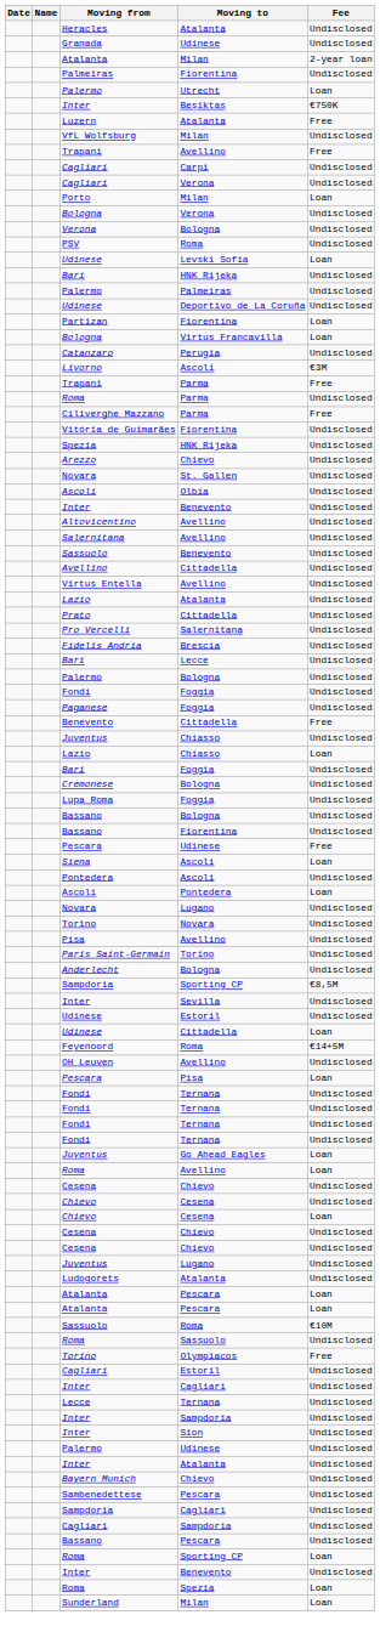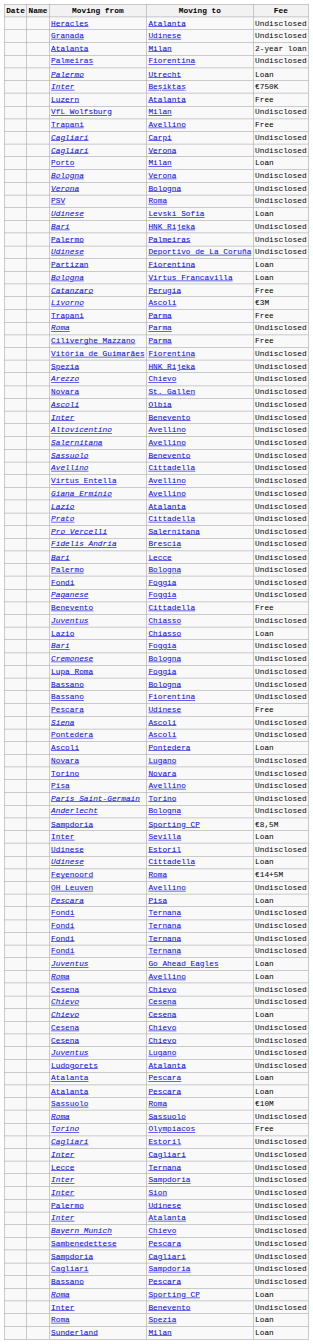 <table class="wikitable sortable">
 <tr>
 <th>Date</th>
 <th>Name</th>
 <th>Moving from</th>
 <th>Moving to</th>
 <th>Fee</th>
 </tr>
 <tr>
 <td></td>
 <td> </td>
 <td> <a href='#'>Heracles</a></td>
 <td><a href='#'>Atalanta</a></td>
 <td>Undisclosed</td>
 </tr>
 <tr>
 <td></td>
 <td> </td>
 <td> <a href='#'>Granada</a></td>
 <td><a href='#'>Udinese</a></td>
 <td>Undisclosed</td>
 </tr>
 <tr>
 <td></td>
 <td> </td>
 <td><a href='#'>Atalanta</a></td>
 <td><a href='#'>Milan</a></td>
 <td>2-year loan</td>
 </tr>
 <tr>
 <td></td>
 <td> </td>
 <td> <a href='#'>Palmeiras</a></td>
 <td><a href='#'>Fiorentina</a></td>
 <td>Undisclosed</td>
 </tr>
 <tr>
 <td></td>
 <td> </td>
 <td><em><a href='#'>Palermo</a></em></td>
 <td> <a href='#'>Utrecht</a></td>
 <td>Loan</td>
 </tr>
 <tr>
 <td></td>
 <td> </td>
 <td><em><a href='#'>Inter</a></em></td>
 <td> <a href='#'>Beşiktaş</a></td>
 <td>€750K</td>
 </tr>
 <tr>
 <td></td>
 <td> </td>
 <td> <a href='#'>Luzern</a></td>
 <td><a href='#'>Atalanta</a></td>
 <td>Free</td>
 </tr>
 <tr>
 <td></td>
 <td> </td>
 <td> <a href='#'>VfL Wolfsburg</a></td>
 <td><a href='#'>Milan</a></td>
 <td>Undisclosed</td>
 </tr>
 <tr>
 <td></td>
 <td></td>
 <td><a href='#'>Trapani</a></td>
 <td><a href='#'>Avellino</a></td>
 <td>Free</td>
 </tr>
 <tr>
 <td></td>
 <td></td>
 <td><em><a href='#'>Cagliari</a></em></td>
 <td><a href='#'>Carpi</a></td>
 <td>Undisclosed</td>
 </tr>
 <tr>
 <td></td>
 <td></td>
 <td><em><a href='#'>Cagliari</a></em></td>
 <td><a href='#'>Verona</a></td>
 <td>Undisclosed</td>
 </tr>
 <tr>
 <td></td>
 <td> </td>
 <td> <a href='#'>Porto</a></td>
 <td><a href='#'>Milan</a></td>
 <td>Loan</td>
 </tr>
 <tr>
 <td></td>
 <td></td>
 <td><em><a href='#'>Bologna</a></em></td>
 <td><a href='#'>Verona</a></td>
 <td>Undisclosed</td>
 </tr>
 <tr>
 <td></td>
 <td> </td>
 <td><em><a href='#'>Verona</a></em></td>
 <td><a href='#'>Bologna</a></td>
 <td>Undisclosed</td>
 </tr>
 <tr>
 <td></td>
 <td> </td>
 <td> <a href='#'>PSV</a></td>
 <td><a href='#'>Roma</a></td>
 <td>Undisclosed</td>
 </tr>
 <tr>
 <td></td>
 <td> </td>
 <td><em><a href='#'>Udinese</a></em></td>
 <td> <a href='#'>Levski Sofia</a></td>
 <td>Loan</td>
 </tr>
 <tr>
 <td></td>
 <td> </td>
 <td><em><a href='#'>Bari</a></em></td>
 <td> <a href='#'>HNK Rijeka</a></td>
 <td>Undisclosed</td>
 </tr>
 <tr>
 <td></td>
 <td> </td>
 <td><a href='#'>Palermo</a></td>
 <td> <a href='#'>Palmeiras</a></td>
 <td>Undisclosed</td>
 </tr>
 <tr>
 <td></td>
 <td> </td>
 <td><em><a href='#'>Udinese</a></em></td>
 <td> <a href='#'>Deportivo de La Coruña</a></td>
 <td>Undisclosed</td>
 </tr>
 <tr>
 <td></td>
 <td> </td>
 <td> <a href='#'>Partizan</a></td>
 <td><a href='#'>Fiorentina</a></td>
 <td>Loan</td>
 </tr>
 <tr>
 <td></td>
 <td></td>
 <td><em><a href='#'>Bologna</a></em></td>
 <td><a href='#'>Virtus Francavilla</a></td>
 <td>Loan</td>
 </tr>
 <tr>
 <td></td>
 <td></td>
 <td><em><a href='#'>Catanzaro</a></em></td>
 <td><a href='#'>Perugia</a></td>
-<td>Undisclosed</td>
+<td>Free</td>
 </tr>
 <tr>
 <td></td>
 <td></td>
 <td><em><a href='#'>Livorno</a></em></td>
 <td><a href='#'>Ascoli</a></td>
 <td>€3M</td>
 </tr>
 <tr>
 <td></td>
 <td></td>
 <td><a href='#'>Trapani</a></td>
 <td><a href='#'>Parma</a></td>
 <td>Free</td>
 </tr>
 <tr>
 <td></td>
 <td></td>
 <td><em><a href='#'>Roma</a></em></td>
 <td><a href='#'>Parma</a></td>
 <td>Undisclosed</td>
 </tr>
 <tr>
 <td></td>
 <td></td>
 <td><a href='#'>Ciliverghe Mazzano</a></td>
 <td><a href='#'>Parma</a></td>
 <td>Free</td>
 </tr>
 <tr>
 <td></td>
 <td> </td>
 <td> <a href='#'>Vitória de Guimarães</a></td>
 <td><a href='#'>Fiorentina</a></td>
 <td>Undisclosed</td>
 </tr>
 <tr>
 <td></td>
 <td> </td>
 <td><a href='#'>Spezia</a></td>
 <td> <a href='#'>HNK Rijeka</a></td>
 <td>Undisclosed</td>
 </tr>
 <tr>
 <td></td>
 <td></td>
 <td><em><a href='#'>Arezzo</a></em></td>
 <td><a href='#'>Chievo</a></td>
 <td>Undisclosed</td>
 </tr>
 <tr>
 <td></td>
 <td> </td>
 <td><a href='#'>Novara</a></td>
 <td> <a href='#'>St. Gallen</a></td>
 <td>Undisclosed</td>
 </tr>
 <tr>
 <td></td>
 <td></td>
 <td><em><a href='#'>Ascoli</a></em></td>
 <td><a href='#'>Olbia</a></td>
 <td>Undisclosed</td>
 </tr>
 <tr>
 <td></td>
 <td> </td>
 <td><em><a href='#'>Inter</a></em></td>
 <td><a href='#'>Benevento</a></td>
 <td>Undisclosed</td>
 </tr>
 <tr>
 <td></td>
 <td></td>
 <td><em><a href='#'>Altovicentino</a></em></td>
 <td><a href='#'>Avellino</a></td>
 <td>Undisclosed</td>
 </tr>
 <tr>
 <td></td>
 <td></td>
 <td><em><a href='#'>Salernitana</a></em></td>
 <td><a href='#'>Avellino</a></td>
 <td>Undisclosed</td>
 </tr>
 <tr>
 <td></td>
 <td> </td>
 <td><em><a href='#'>Sassuolo</a></em></td>
 <td><a href='#'>Benevento</a></td>
 <td>Undisclosed</td>
 </tr>
 <tr>
 <td></td>
 <td></td>
 <td><em><a href='#'>Avellino</a></em></td>
 <td><a href='#'>Cittadella</a></td>
 <td>Undisclosed</td>
 </tr>
 <tr>
 <td></td>
 <td></td>
 <td><a href='#'>Virtus Entella</a></td>
+<td><a href='#'>Avellino</a></td>
+<td>Undisclosed</td>
+</tr>
+<tr>
+<td></td>
+<td></td>
+<td><em><a href='#'>Giana Erminio</a></em></td>
 <td><a href='#'>Avellino</a></td>
 <td>Undisclosed</td>
 </tr>
 <tr>
 <td></td>
 <td> </td>
 <td><em><a href='#'>Lazio</a></em></td>
 <td><a href='#'>Atalanta</a></td>
 <td>Undisclosed</td>
 </tr>
 <tr>
 <td></td>
 <td> </td>
 <td><em><a href='#'>Prato</a></em></td>
 <td><a href='#'>Cittadella</a></td>
 <td>Undisclosed</td>
 </tr>
 <tr>
 <td></td>
 <td></td>
 <td><em><a href='#'>Pro Vercelli</a></em></td>
 <td><a href='#'>Salernitana</a></td>
 <td>Undisclosed</td>
 </tr>
 <tr>
 <td></td>
 <td></td>
 <td><em><a href='#'>Fidelis Andria</a></em></td>
 <td><a href='#'>Brescia</a></td>
 <td>Undisclosed</td>
 </tr>
 <tr>
 <td></td>
 <td></td>
 <td><em><a href='#'>Bari</a></em></td>
 <td><a href='#'>Lecce</a></td>
 <td>Undisclosed</td>
 </tr>
 <tr>
 <td></td>
 <td> </td>
 <td><a href='#'>Palermo</a></td>
 <td><a href='#'>Bologna</a></td>
 <td>Undisclosed</td>
 </tr>
 <tr>
 <td></td>
 <td></td>
 <td><a href='#'>Fondi</a></td>
 <td><a href='#'>Foggia</a></td>
 <td>Undisclosed</td>
 </tr>
 <tr>
 <td></td>
 <td></td>
 <td><em><a href='#'>Paganese</a></em></td>
 <td><a href='#'>Foggia</a></td>
 <td>Undisclosed</td>
 </tr>
 <tr>
 <td></td>
 <td></td>
 <td><a href='#'>Benevento</a></td>
 <td><a href='#'>Cittadella</a></td>
 <td>Free</td>
 </tr>
 <tr>
 <td></td>
 <td> </td>
 <td><em><a href='#'>Juventus</a></em></td>
 <td> <a href='#'>Chiasso</a></td>
 <td>Undisclosed</td>
 </tr>
 <tr>
 <td></td>
 <td> </td>
 <td><a href='#'>Lazio</a></td>
 <td> <a href='#'>Chiasso</a></td>
 <td>Loan</td>
 </tr>
 <tr>
 <td></td>
 <td></td>
 <td><em><a href='#'>Bari</a></em></td>
 <td><a href='#'>Foggia</a></td>
 <td>Undisclosed</td>
 </tr>
 <tr>
 <td></td>
 <td></td>
 <td><em><a href='#'>Cremonese</a></em></td>
 <td><a href='#'>Bologna</a></td>
 <td>Undisclosed</td>
 </tr>
 <tr>
 <td></td>
 <td></td>
 <td><a href='#'>Lupa Roma</a></td>
 <td><a href='#'>Foggia</a></td>
 <td>Undisclosed</td>
 </tr>
 <tr>
 <td></td>
 <td></td>
 <td><a href='#'>Bassano</a></td>
 <td><a href='#'>Bologna</a></td>
 <td>Undisclosed</td>
 </tr>
 <tr>
 <td></td>
 <td></td>
 <td><a href='#'>Bassano</a></td>
 <td><a href='#'>Fiorentina</a></td>
 <td>Undisclosed</td>
 </tr>
 <tr>
 <td></td>
 <td> </td>
 <td><a href='#'>Pescara</a></td>
 <td><a href='#'>Udinese</a></td>
 <td>Free</td>
 </tr>
 <tr>
 <td></td>
 <td></td>
 <td><em><a href='#'>Siena</a></em></td>
 <td><a href='#'>Ascoli</a></td>
-<td>Loan</td>
+<td>Undisclosed</td>
 </tr>
 <tr>
 <td></td>
 <td></td>
 <td><a href='#'>Pontedera</a></td>
 <td><a href='#'>Ascoli</a></td>
 <td>Undisclosed</td>
 </tr>
 <tr>
 <td></td>
 <td></td>
 <td><a href='#'>Ascoli</a></td>
 <td><a href='#'>Pontedera</a></td>
 <td>Loan</td>
 </tr>
 <tr>
 <td></td>
 <td> </td>
 <td><a href='#'>Novara</a></td>
 <td> <a href='#'>Lugano</a></td>
 <td>Undisclosed</td>
 </tr>
 <tr>
 <td></td>
 <td></td>
 <td><a href='#'>Torino</a></td>
 <td><a href='#'>Novara</a></td>
 <td>Undisclosed</td>
 </tr>
 <tr>
 <td></td>
 <td></td>
 <td><a href='#'>Pisa</a></td>
 <td><a href='#'>Avellino</a></td>
 <td>Undisclosed</td>
 </tr>
 <tr>
 <td></td>
 <td></td>
 <td> <em><a href='#'>Paris Saint-Germain</a></em></td>
 <td><a href='#'>Torino</a></td>
 <td>Undisclosed</td>
 </tr>
 <tr>
 <td></td>
 <td></td>
 <td> <em><a href='#'>Anderlecht</a></em></td>
 <td><a href='#'>Bologna</a></td>
 <td>Undisclosed</td>
 </tr>
 <tr>
 <td></td>
 <td> </td>
 <td><a href='#'>Sampdoria</a></td>
 <td> <a href='#'>Sporting CP</a></td>
 <td>€8,5M</td>
 </tr>
 <tr>
 <td></td>
 <td> </td>
 <td><a href='#'>Inter</a></td>
 <td> <a href='#'>Sevilla</a></td>
-<td>Undisclosed</td>
+<td>Loan</td>
 </tr>
 <tr>
 <td></td>
 <td> </td>
 <td><a href='#'>Udinese</a></td>
 <td> <a href='#'>Estoril</a></td>
 <td>Undisclosed</td>
 </tr>
 <tr>
 <td></td>
 <td></td>
 <td><em><a href='#'>Udinese</a></em></td>
 <td><a href='#'>Cittadella</a></td>
 <td>Loan</td>
 </tr>
 <tr>
 <td></td>
 <td> </td>
 <td> <a href='#'>Feyenoord</a></td>
 <td><a href='#'>Roma</a></td>
 <td>€14+5M</td>
 </tr>
 <tr>
 <td></td>
 <td> </td>
 <td> <a href='#'>OH Leuven</a></td>
 <td><a href='#'>Avellino</a></td>
 <td>Undisclosed</td>
 </tr>
 <tr>
 <td></td>
 <td></td>
 <td><em><a href='#'>Pescara</a></em></td>
 <td><a href='#'>Pisa</a></td>
 <td>Loan</td>
 </tr>
 <tr>
 <td></td>
 <td></td>
 <td><a href='#'>Fondi</a></td>
 <td><a href='#'>Ternana</a></td>
 <td>Undisclosed</td>
 </tr>
 <tr>
 <td></td>
 <td></td>
 <td><a href='#'>Fondi</a></td>
 <td><a href='#'>Ternana</a></td>
 <td>Undisclosed</td>
 </tr>
 <tr>
 <td></td>
 <td></td>
 <td><a href='#'>Fondi</a></td>
 <td><a href='#'>Ternana</a></td>
 <td>Undisclosed</td>
 </tr>
 <tr>
 <td></td>
 <td></td>
 <td><a href='#'>Fondi</a></td>
 <td><a href='#'>Ternana</a></td>
 <td>Undisclosed</td>
 </tr>
 <tr>
 <td></td>
 <td></td>
 <td><em><a href='#'>Juventus</a></em></td>
 <td> <a href='#'>Go Ahead Eagles</a></td>
 <td>Loan</td>
 </tr>
 <tr>
 <td></td>
 <td></td>
 <td><em><a href='#'>Roma</a></em></td>
 <td><a href='#'>Avellino</a></td>
 <td>Loan</td>
 </tr>
 <tr>
 <td></td>
 <td></td>
 <td><a href='#'>Cesena</a></td>
 <td><a href='#'>Chievo</a></td>
 <td>Undisclosed</td>
 </tr>
 <tr>
 <td></td>
 <td> </td>
 <td><em><a href='#'>Chievo</a></em></td>
 <td><a href='#'>Cesena</a></td>
 <td>Undisclosed</td>
 </tr>
 <tr>
 <td></td>
 <td> </td>
 <td><em><a href='#'>Chievo</a></em></td>
 <td><a href='#'>Cesena</a></td>
 <td>Loan</td>
 </tr>
 <tr>
 <td></td>
 <td> </td>
 <td><a href='#'>Cesena</a></td>
 <td><a href='#'>Chievo</a></td>
 <td>Undisclosed</td>
 </tr>
 <tr>
 <td></td>
 <td></td>
 <td><a href='#'>Cesena</a></td>
 <td><a href='#'>Chievo</a></td>
 <td>Undisclosed</td>
 </tr>
 <tr>
 <td></td>
 <td> </td>
 <td><em><a href='#'>Juventus</a></em></td>
 <td> <a href='#'>Lugano</a></td>
 <td>Undisclosed</td>
 </tr>
 <tr>
 <td></td>
 <td> </td>
 <td> <a href='#'>Ludogorets</a></td>
 <td><a href='#'>Atalanta</a></td>
 <td>Undisclosed</td>
 </tr>
 <tr>
 <td></td>
 <td></td>
 <td><a href='#'>Atalanta</a></td>
 <td><a href='#'>Pescara</a></td>
 <td>Loan</td>
 </tr>
 <tr>
 <td></td>
 <td> </td>
 <td><a href='#'>Atalanta</a></td>
 <td><a href='#'>Pescara</a></td>
 <td>Loan</td>
 </tr>
 <tr>
 <td></td>
 <td></td>
 <td><a href='#'>Sassuolo</a></td>
 <td><a href='#'>Roma</a></td>
 <td>€10M</td>
 </tr>
 <tr>
 <td></td>
 <td></td>
 <td><em><a href='#'>Roma</a></em></td>
 <td><a href='#'>Sassuolo</a></td>
 <td>Undisclosed</td>
 </tr>
 <tr>
 <td></td>
 <td> </td>
 <td><em><a href='#'>Torino</a></em></td>
 <td> <a href='#'>Olympiacos</a></td>
 <td>Free</td>
 </tr>
 <tr>
 <td></td>
 <td> </td>
 <td><em><a href='#'>Cagliari</a></em></td>
 <td> <a href='#'>Estoril</a></td>
 <td>Undisclosed</td>
 </tr>
 <tr>
 <td></td>
 <td> </td>
 <td><em><a href='#'>Inter</a></em></td>
 <td><a href='#'>Cagliari</a></td>
 <td>Undisclosed</td>
 </tr>
 <tr>
 <td></td>
 <td></td>
 <td><a href='#'>Lecce</a></td>
 <td><a href='#'>Ternana</a></td>
 <td>Undisclosed</td>
 </tr>
 <tr>
 <td></td>
 <td></td>
 <td><em><a href='#'>Inter</a></em></td>
 <td><a href='#'>Sampdoria</a></td>
 <td>Undisclosed</td>
 </tr>
 <tr>
 <td></td>
 <td></td>
 <td><em><a href='#'>Inter</a></em></td>
 <td> <a href='#'>Sion</a></td>
 <td>Undisclosed</td>
 </tr>
 <tr>
 <td></td>
 <td></td>
 <td><a href='#'>Palermo</a></td>
 <td><a href='#'>Udinese</a></td>
 <td>Undisclosed</td>
 </tr>
 <tr>
 <td></td>
 <td></td>
 <td><em><a href='#'>Inter</a></em></td>
 <td><a href='#'>Atalanta</a></td>
 <td>Undisclosed</td>
 </tr>
 <tr>
 <td></td>
 <td> </td>
 <td> <em><a href='#'>Bayern Munich</a></em></td>
 <td><a href='#'>Chievo</a></td>
 <td>Undisclosed</td>
 </tr>
 <tr>
 <td></td>
 <td></td>
 <td><a href='#'>Sambenedettese</a></td>
 <td><a href='#'>Pescara</a></td>
 <td>Undisclosed</td>
 </tr>
 <tr>
 <td></td>
 <td></td>
 <td><a href='#'>Sampdoria</a></td>
 <td><a href='#'>Cagliari</a></td>
 <td>Undisclosed</td>
 </tr>
 <tr>
 <td></td>
 <td></td>
 <td><a href='#'>Cagliari</a></td>
 <td><a href='#'>Sampdoria</a></td>
 <td>Undisclosed</td>
 </tr>
 <tr>
 <td></td>
 <td></td>
 <td><a href='#'>Bassano</a></td>
 <td><a href='#'>Pescara</a></td>
 <td>Undisclosed</td>
 </tr>
 <tr>
 <td></td>
 <td> </td>
 <td><em><a href='#'>Roma</a></em></td>
 <td> <a href='#'>Sporting CP</a></td>
 <td>Loan</td>
 </tr>
 <tr>
 <td></td>
 <td> </td>
 <td><a href='#'>Inter</a></td>
 <td><a href='#'>Benevento</a></td>
 <td>Undisclosed</td>
 </tr>
 <tr>
 <td></td>
 <td></td>
 <td><a href='#'>Roma</a></td>
 <td><a href='#'>Spezia</a></td>
 <td>Loan</td>
 </tr>
 <tr>
 <td></td>
 <td></td>
 <td> <a href='#'>Sunderland</a></td>
 <td><a href='#'>Milan</a></td>
 <td>Loan</td>
 </tr>
 </table>
